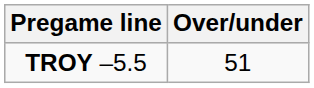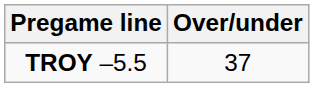 <table class="wikitable">
 <tr align="center">
 <th style=>Pregame line</th>
 <th style=>Over/under</th>
 </tr>
 <tr align="center">
 <td><strong>TROY</strong> –5.5</td>
-<td>51</td>
+<td>37</td>
 </tr>
 </table>
